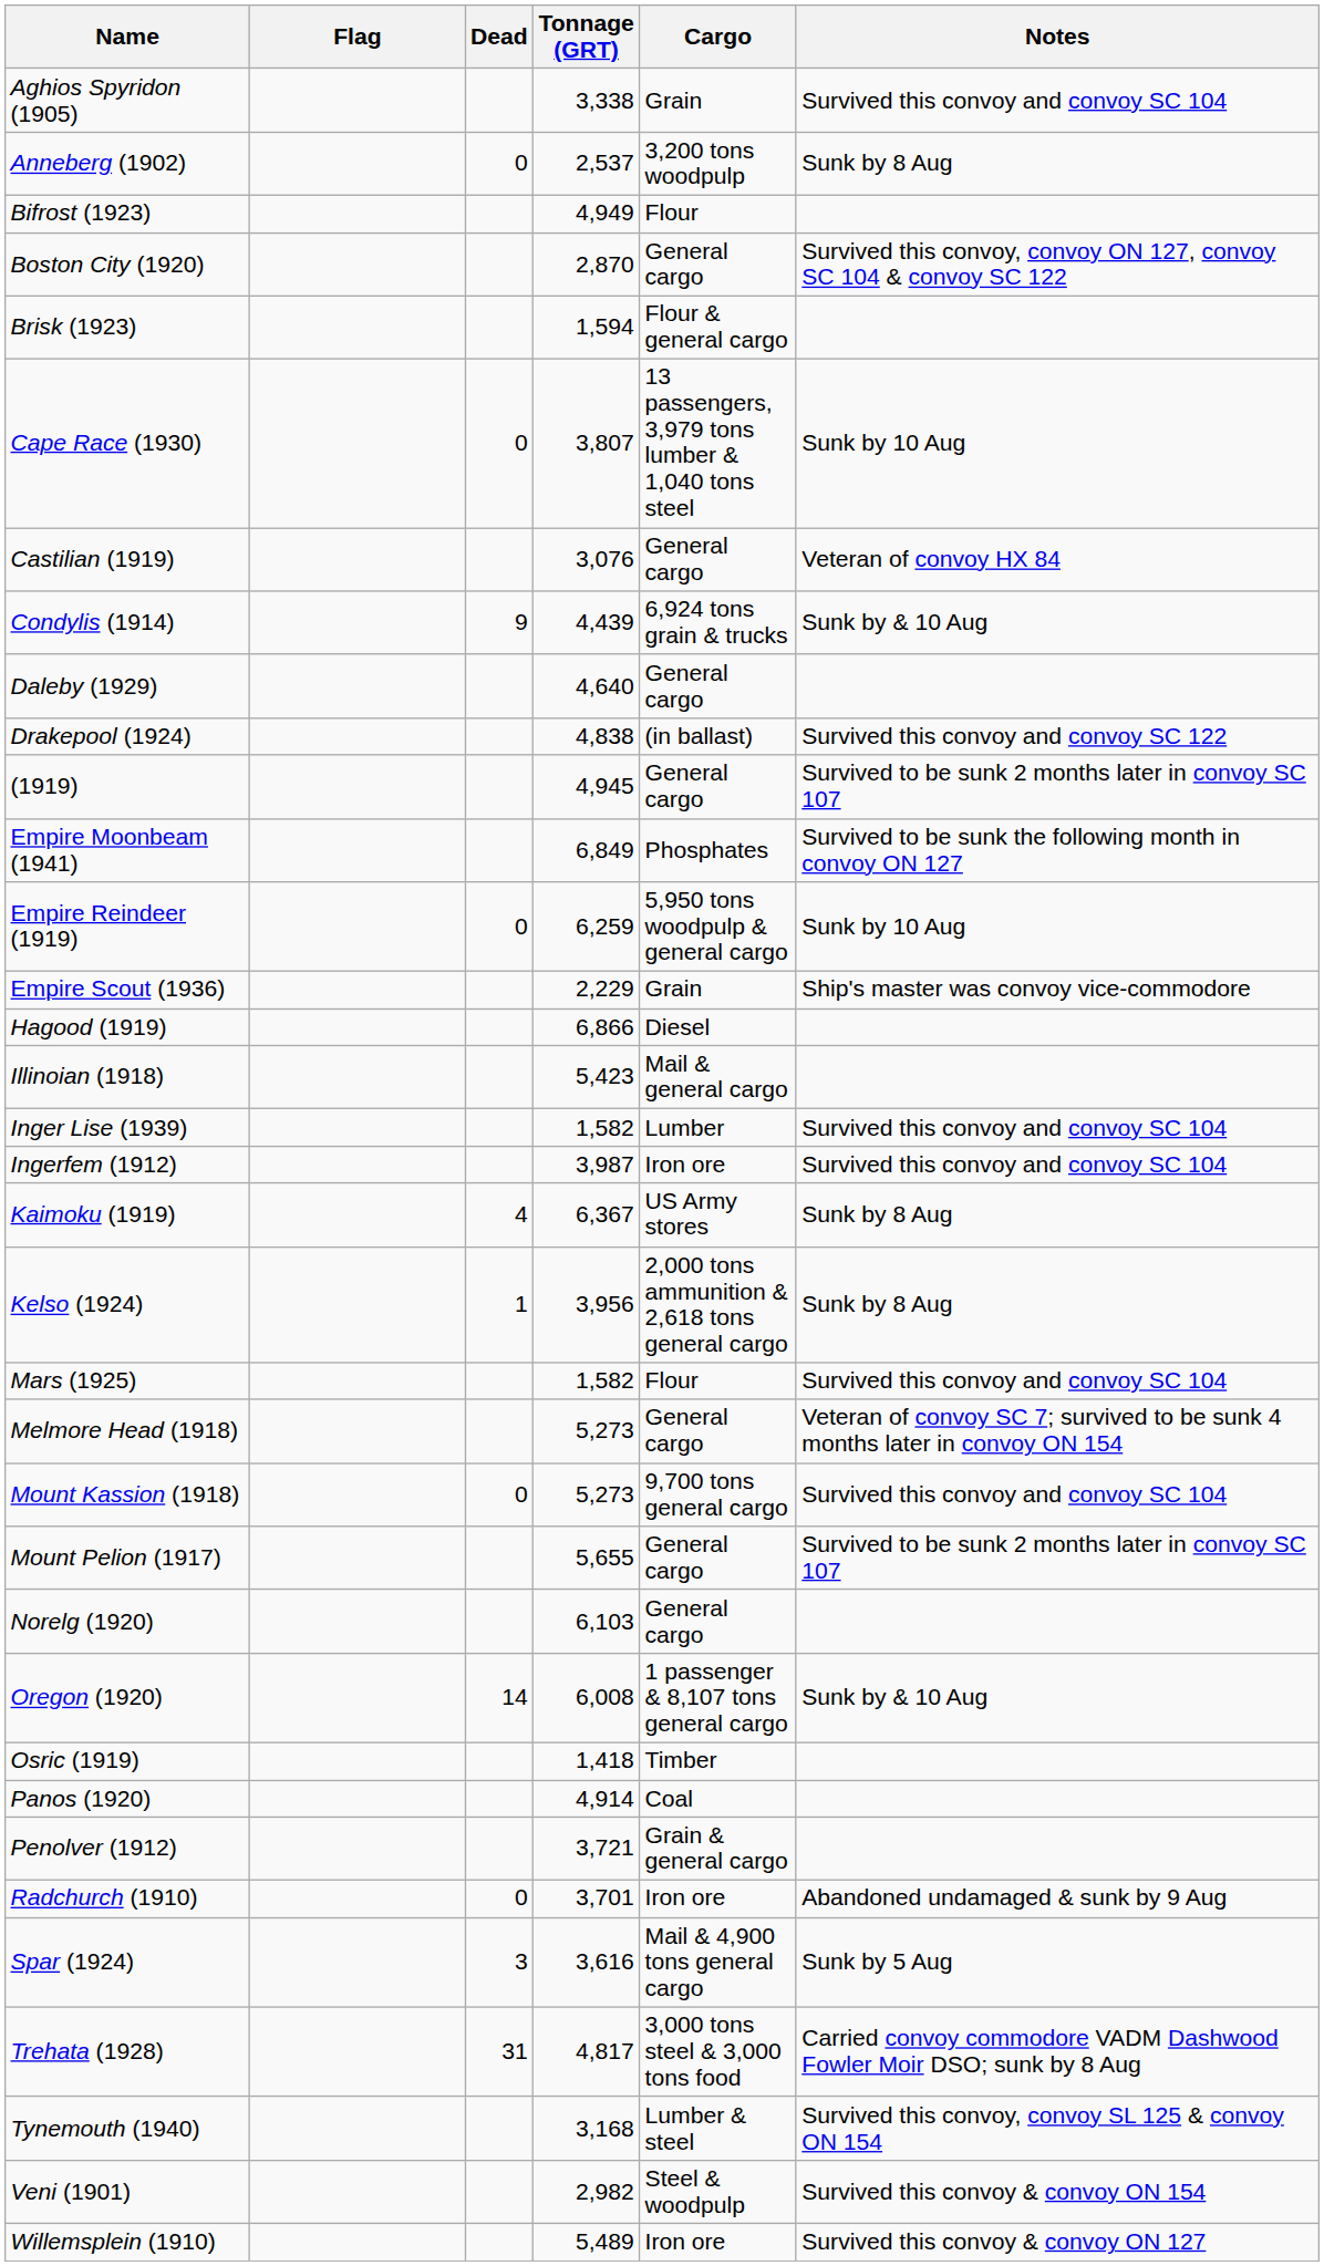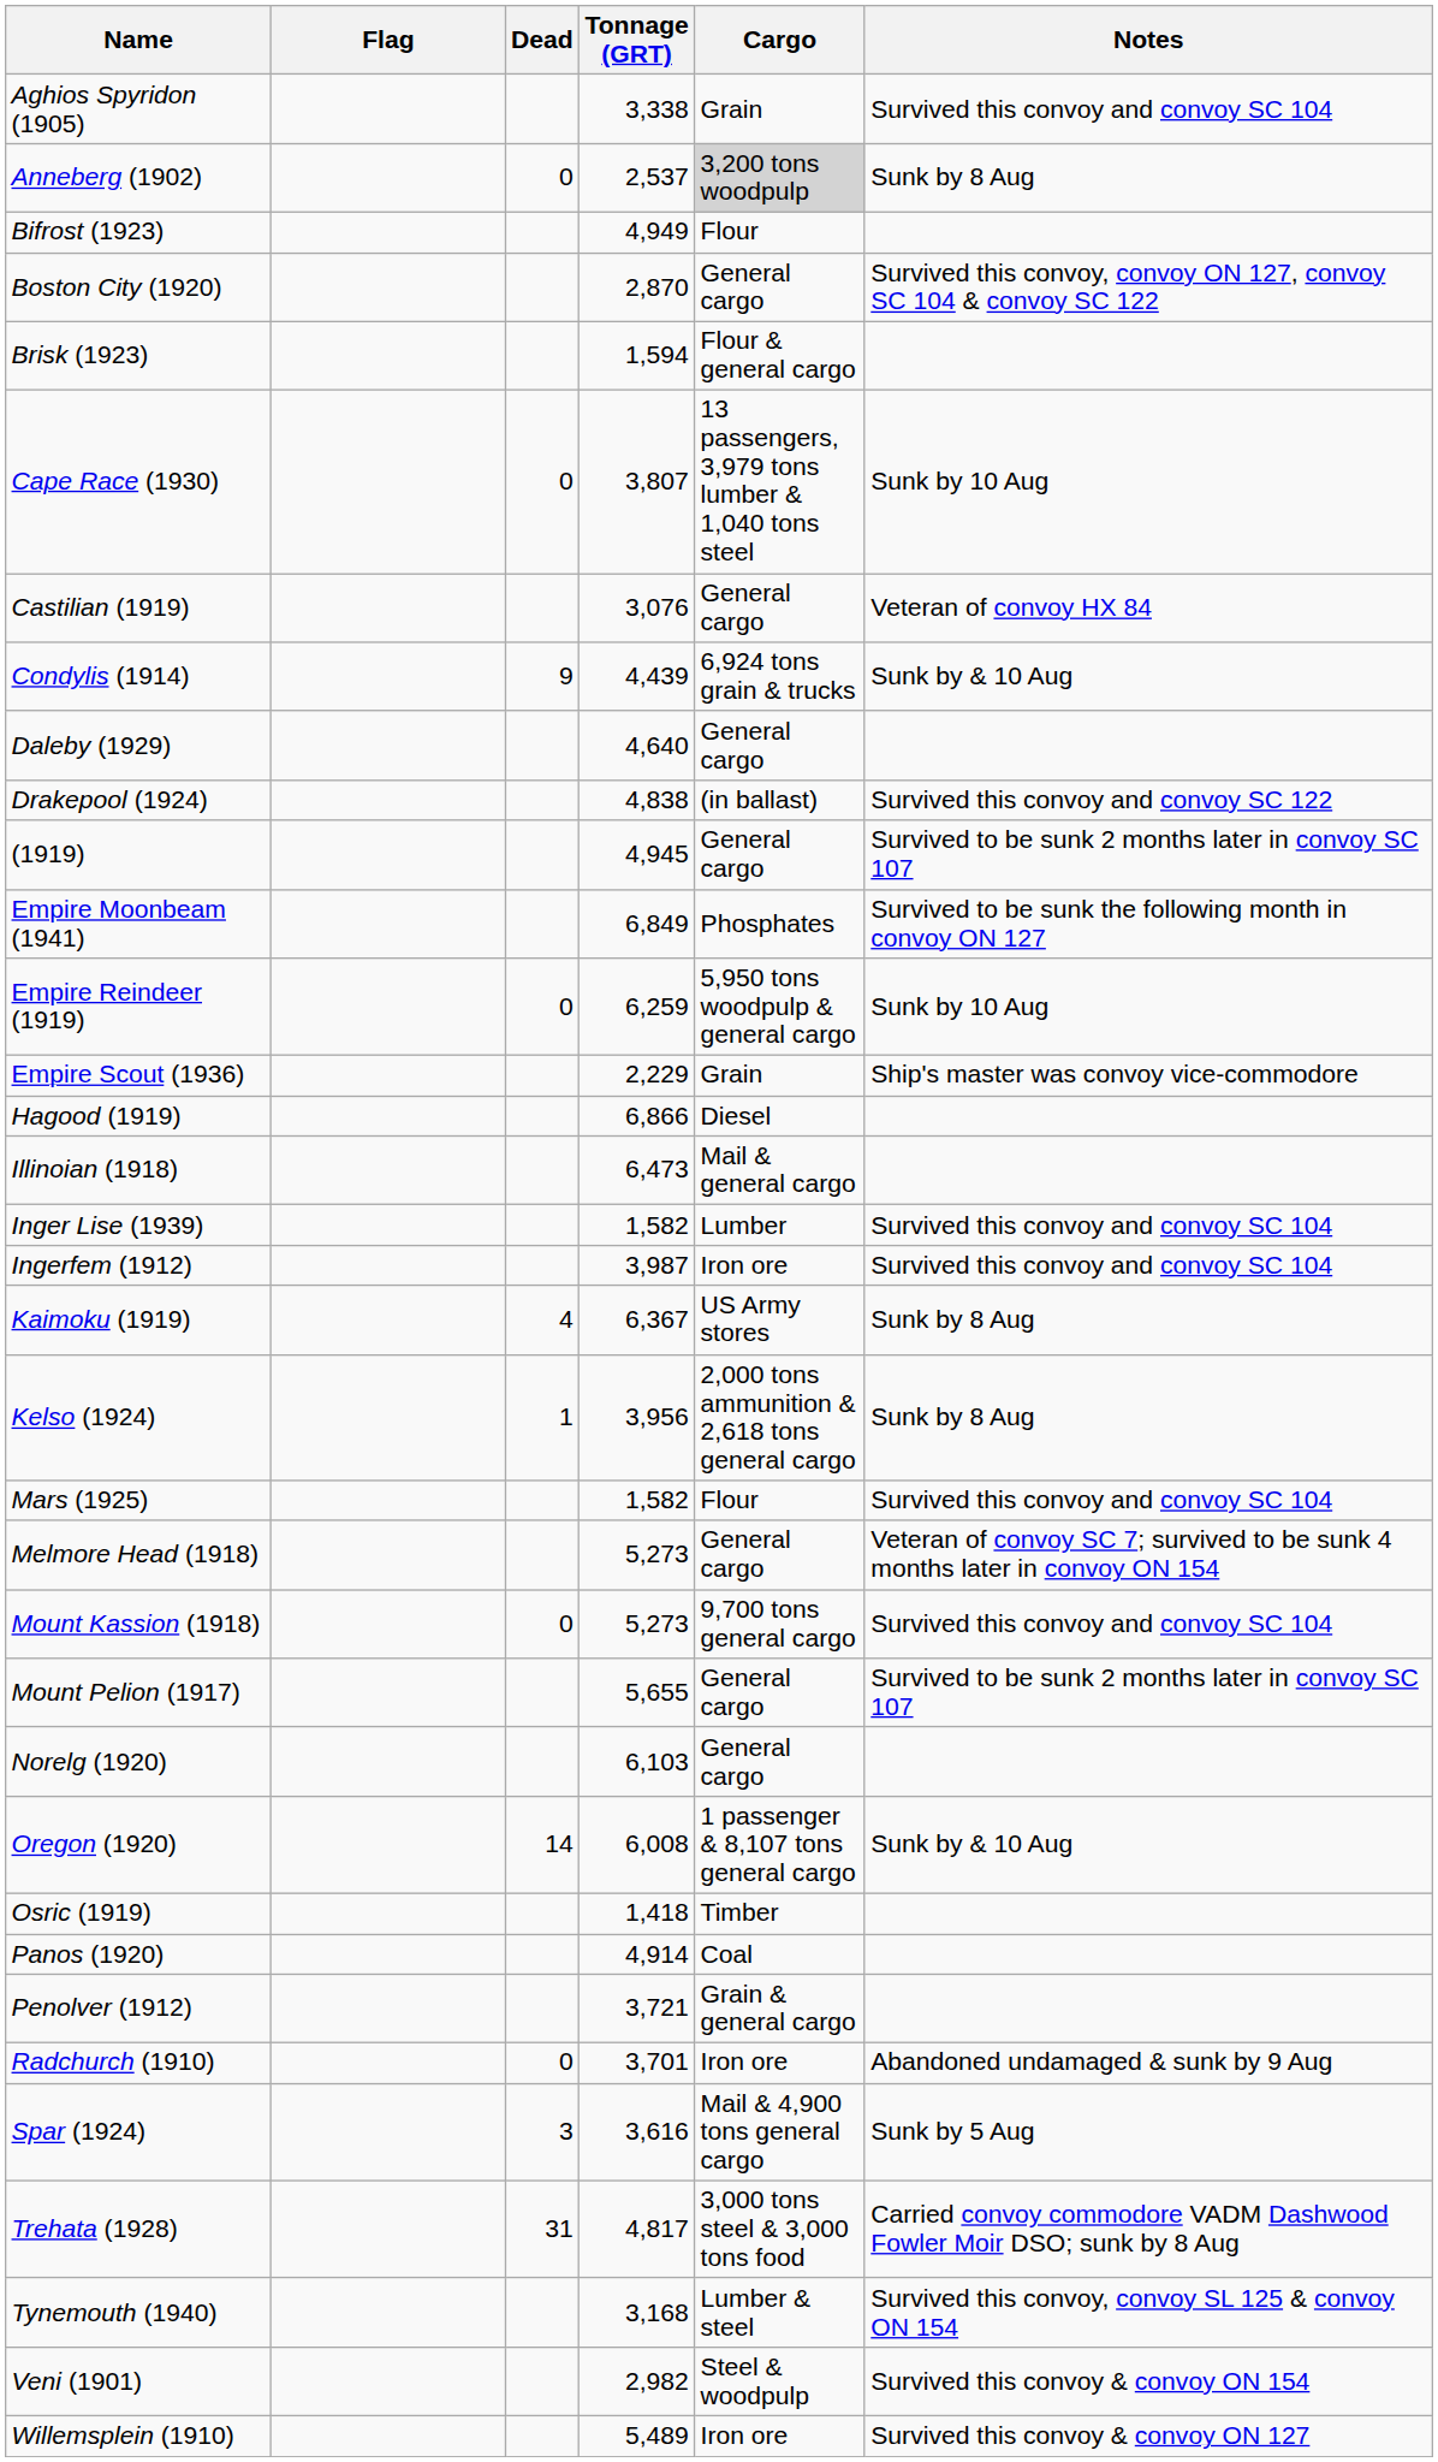 <table Class="wikitable sortable">
 <tr>
 <th scope="col" width="160px">Name</th>
 <th scope="col" width="140px">Flag</th>
 <th scope="col" width="25px">Dead</th>
 <th scope="col" width="50px">Tonnage <a href='#'>(GRT)</a></th>
 <th scope="col" width="100px">Cargo</th>
 <th scope="col" width="350px">Notes</th>
 </tr>
 <tr>
 <td align="left"><em>Aghios Spyridon</em> (1905)</td>
 <td align="left"></td>
 <td></td>
 <td align="right">3,338</td>
 <td align="left">Grain</td>
 <td align="left">Survived this convoy and <a href='#'>convoy SC 104</a></td>
 </tr>
 <tr>
 <td align="left"><a href='#'><em>Anneberg</em></a> (1902)</td>
 <td align="left"></td>
 <td align="right">0</td>
 <td align="right">2,537</td>
-<td align="left">3,200 tons woodpulp</td>
+<td align="left" style="background: lightgrey;">3,200 tons woodpulp</td>
 <td align="left">Sunk by  8 Aug</td>
 </tr>
 <tr>
 <td align="left"><em>Bifrost</em> (1923)</td>
 <td align="left"></td>
 <td></td>
 <td align="right">4,949</td>
 <td align="left">Flour</td>
 <td></td>
 </tr>
 <tr>
 <td align="left"><em>Boston City</em> (1920)</td>
 <td align="left"></td>
 <td></td>
 <td align="right">2,870</td>
 <td align="left">General cargo</td>
 <td align="left">Survived this convoy, <a href='#'>convoy ON 127</a>, <a href='#'>convoy SC 104</a> & <a href='#'>convoy SC 122</a></td>
 </tr>
 <tr>
 <td align="left"><em>Brisk</em> (1923)</td>
 <td align="left"></td>
 <td></td>
 <td align="right">1,594</td>
 <td align="left">Flour & general cargo</td>
 <td></td>
 </tr>
 <tr>
 <td align="left"><a href='#'><em>Cape Race</em></a> (1930)</td>
 <td align="left"></td>
 <td align="right">0</td>
 <td align="right">3,807</td>
 <td align="left">13 passengers, 3,979 tons lumber & 1,040 tons steel</td>
 <td align="left">Sunk by  10 Aug</td>
 </tr>
 <tr>
 <td align="left"><em>Castilian</em> (1919)</td>
 <td align="left"></td>
 <td></td>
 <td align="right">3,076</td>
 <td align="left">General cargo</td>
 <td align="left">Veteran of <a href='#'>convoy HX 84</a></td>
 </tr>
 <tr>
 <td align="left"><a href='#'><em>Condylis</em></a> (1914)</td>
 <td align="left"></td>
 <td align="right">9</td>
 <td align="right">4,439</td>
 <td align="left">6,924 tons grain & trucks</td>
 <td align="left">Sunk by  &  10 Aug</td>
 </tr>
 <tr>
 <td align="left"><em>Daleby</em> (1929)</td>
 <td align="left"></td>
 <td></td>
 <td align="right">4,640</td>
 <td align="left">General cargo</td>
 <td></td>
 </tr>
 <tr>
 <td align="left"><em>Drakepool</em> (1924)</td>
 <td align="left"></td>
 <td></td>
 <td align="right">4,838</td>
 <td align="left">(in ballast)</td>
 <td align="left">Survived this convoy and <a href='#'>convoy SC 122</a></td>
 </tr>
 <tr>
 <td align="left"> (1919)</td>
 <td align="left"></td>
 <td></td>
 <td align="right">4,945</td>
 <td align="left">General cargo</td>
 <td align="left">Survived to be sunk 2 months later in <a href='#'>convoy SC 107</a></td>
 </tr>
 <tr>
 <td align="left"><a href='#'>Empire Moonbeam</a> (1941)</td>
 <td align="left"></td>
 <td></td>
 <td align="right">6,849</td>
 <td align="left">Phosphates</td>
 <td align="left">Survived to be sunk the following month in <a href='#'>convoy ON 127</a></td>
 </tr>
 <tr>
 <td align="left"><a href='#'>Empire Reindeer</a> (1919)</td>
 <td align="left"></td>
 <td align="right">0</td>
 <td align="right">6,259</td>
 <td align="left">5,950 tons woodpulp & general cargo</td>
 <td align="left">Sunk by  10 Aug</td>
 </tr>
 <tr>
 <td align="left"><a href='#'>Empire Scout</a> (1936)</td>
 <td align="left"></td>
 <td></td>
 <td align="right">2,229</td>
 <td align="left">Grain</td>
 <td align="left">Ship's master was convoy vice-commodore</td>
 </tr>
 <tr>
 <td align="left"><em>Hagood</em> (1919)</td>
 <td align="left"></td>
 <td></td>
 <td align="right">6,866</td>
 <td align="left">Diesel</td>
 <td></td>
 </tr>
 <tr>
 <td align="left"><em>Illinoian</em> (1918)</td>
 <td align="left"></td>
 <td></td>
-<td align="right">5,423</td>
+<td align="right">6,473</td>
 <td align="left">Mail & general cargo</td>
 <td></td>
 </tr>
 <tr>
 <td align="left"><em>Inger Lise</em> (1939)</td>
 <td align="left"></td>
 <td></td>
 <td align="right">1,582</td>
 <td align="left">Lumber</td>
 <td align="left">Survived this convoy and <a href='#'>convoy SC 104</a></td>
 </tr>
 <tr>
 <td align="left"><em>Ingerfem</em> (1912)</td>
 <td align="left"></td>
 <td></td>
 <td align="right">3,987</td>
 <td align="left">Iron ore</td>
 <td align="left">Survived this convoy and <a href='#'>convoy SC 104</a></td>
 </tr>
 <tr>
 <td align="left"><a href='#'><em>Kaimoku</em></a> (1919)</td>
 <td align="left"></td>
 <td align="right">4</td>
 <td align="right">6,367</td>
 <td align="left">US Army stores</td>
 <td align="left">Sunk by  8 Aug</td>
 </tr>
 <tr>
 <td align="left"><a href='#'><em>Kelso</em></a> (1924)</td>
 <td align="left"></td>
 <td align="right">1</td>
 <td align="right">3,956</td>
 <td align="left">2,000 tons ammunition & 2,618 tons general cargo</td>
 <td align="left">Sunk by  8 Aug</td>
 </tr>
 <tr>
 <td align="left"><em>Mars</em> (1925)</td>
 <td align="left"></td>
 <td></td>
 <td align="right">1,582</td>
 <td align="left">Flour</td>
 <td align="left">Survived this convoy and <a href='#'>convoy SC 104</a></td>
 </tr>
 <tr>
 <td align="left"><em>Melmore Head</em> (1918)</td>
 <td align="left"></td>
 <td></td>
 <td align="right">5,273</td>
 <td align="left">General cargo</td>
 <td align="left">Veteran of <a href='#'>convoy SC 7</a>; survived to be sunk 4 months later in <a href='#'>convoy ON 154</a></td>
 </tr>
 <tr>
 <td align="left"><a href='#'><em>Mount Kassion</em></a> (1918)</td>
 <td align="left"></td>
 <td align="right">0</td>
 <td align="right">5,273</td>
 <td align="left">9,700 tons general cargo</td>
 <td align="left">Survived this convoy and <a href='#'>convoy SC 104</a></td>
 </tr>
 <tr>
 <td align="left"><em>Mount Pelion</em> (1917)</td>
 <td align="left"></td>
 <td></td>
 <td align="right">5,655</td>
 <td align="left">General cargo</td>
 <td align="left">Survived to be sunk 2 months later in <a href='#'>convoy SC 107</a></td>
 </tr>
 <tr>
 <td align="left"><em>Norelg</em> (1920)</td>
 <td align="left"></td>
 <td></td>
 <td align="right">6,103</td>
 <td align="left">General cargo</td>
 <td></td>
 </tr>
 <tr>
 <td align="left"><a href='#'><em>Oregon</em></a> (1920)</td>
 <td align="left"></td>
 <td align="right">14</td>
 <td align="right">6,008</td>
 <td align="left">1 passenger & 8,107 tons general cargo</td>
 <td align="left">Sunk by  &  10 Aug</td>
 </tr>
 <tr>
 <td align="left"><em>Osric</em> (1919)</td>
 <td align="left"></td>
 <td></td>
 <td align="right">1,418</td>
 <td align="left">Timber</td>
 <td></td>
 </tr>
 <tr>
 <td align="left"><em>Panos</em> (1920)</td>
 <td align="left"></td>
 <td></td>
 <td align="right">4,914</td>
 <td align="left">Coal</td>
 <td></td>
 </tr>
 <tr>
 <td align="left"><em>Penolver</em> (1912)</td>
 <td align="left"></td>
 <td></td>
 <td align="right">3,721</td>
 <td align="left">Grain & general cargo</td>
 <td></td>
 </tr>
 <tr>
 <td align="left"><a href='#'><em>Radchurch</em></a> (1910)</td>
 <td align="left"></td>
 <td align="right">0</td>
 <td align="right">3,701</td>
 <td align="left">Iron ore</td>
 <td align="left">Abandoned undamaged & sunk by  9 Aug</td>
 </tr>
 <tr>
 <td align="left"><a href='#'><em>Spar</em></a> (1924)</td>
 <td align="left"></td>
 <td align="right">3</td>
 <td align="right">3,616</td>
 <td align="left">Mail & 4,900 tons general cargo</td>
 <td align="left">Sunk by  5 Aug</td>
 </tr>
 <tr>
 <td align="left"><a href='#'><em>Trehata</em></a> (1928)</td>
 <td align="left"></td>
 <td align="right">31</td>
 <td align="right">4,817</td>
 <td align="left">3,000 tons steel & 3,000 tons food</td>
 <td align="left">Carried <a href='#'>convoy commodore</a> VADM <a href='#'>Dashwood Fowler Moir</a> DSO; sunk by  8 Aug</td>
 </tr>
 <tr>
 <td align="left"><em>Tynemouth</em> (1940)</td>
 <td align="left"></td>
 <td></td>
 <td align="right">3,168</td>
 <td align="left">Lumber & steel</td>
 <td align="left">Survived this convoy, <a href='#'>convoy SL 125</a> & <a href='#'>convoy ON 154</a></td>
 </tr>
 <tr>
 <td align="left"><em>Veni</em> (1901)</td>
 <td align="left"></td>
 <td></td>
 <td align="right">2,982</td>
 <td align="left">Steel & woodpulp</td>
 <td align="left">Survived this convoy & <a href='#'>convoy ON 154</a></td>
 </tr>
 <tr>
 <td align="left"><em>Willemsplein</em> (1910)</td>
 <td align="left"></td>
 <td></td>
 <td align="right">5,489</td>
 <td align="left">Iron ore</td>
 <td align="left">Survived this convoy & <a href='#'>convoy ON 127</a></td>
 </tr>
 </table>
